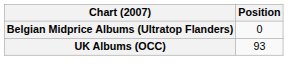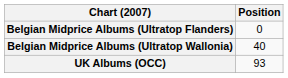 <table class="wikitable sortable plainrowheaders" style="text-align:center">
 <tr>
 <th scope="col">Chart (2007)</th>
 <th scope="col">Position</th>
 </tr>
 <tr>
 <th scope="row">Belgian Midprice Albums (Ultratop Flanders)</th>
 <td>0</td>
 </tr>
 <tr>
+<th scope="row">Belgian Midprice Albums (Ultratop Wallonia)</th>
+<td>40</td>
+</tr>
+<tr>
 <th scope="row">UK Albums (OCC)</th>
 <td>93</td>
 </tr>
 </table>
